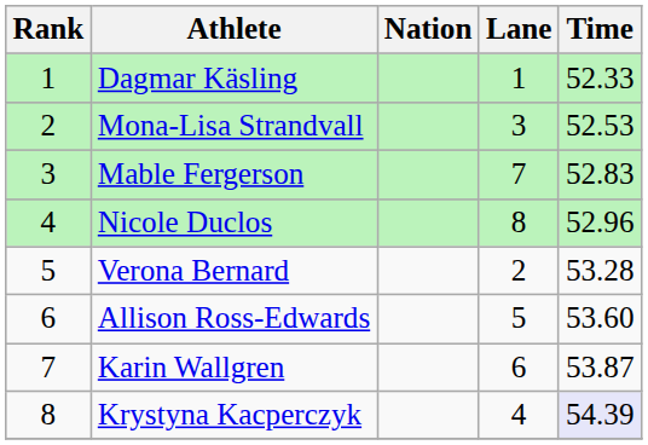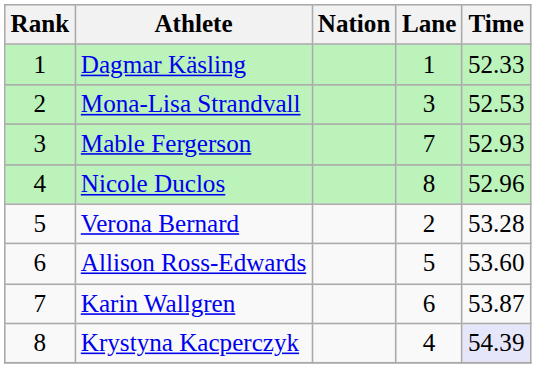 <table class="wikitable sortable" style="text-align:center">
 <tr>
 <th>Rank</th>
 <th>Athlete</th>
 <th>Nation</th>
 <th>Lane</th>
 <th>Time</th>
 </tr>
 <tr bgcolor=bbf3bb>
 <td>1</td>
 <td align=left><a href='#'>Dagmar Käsling</a></td>
 <td align=left></td>
 <td>1</td>
 <td>52.33</td>
 </tr>
 <tr bgcolor=bbf3bb>
 <td>2</td>
 <td align=left><a href='#'>Mona-Lisa Strandvall</a></td>
 <td align=left></td>
 <td>3</td>
 <td>52.53</td>
 </tr>
 <tr bgcolor=bbf3bb>
 <td>3</td>
 <td align=left><a href='#'>Mable Fergerson</a></td>
 <td align=left></td>
 <td>7</td>
-<td>52.83</td>
+<td>52.93</td>
 </tr>
 <tr bgcolor=bbf3bb>
 <td>4</td>
 <td align=left><a href='#'>Nicole Duclos</a></td>
 <td align=left></td>
 <td>8</td>
 <td>52.96</td>
 </tr>
 <tr>
 <td>5</td>
 <td align=left><a href='#'>Verona Bernard</a></td>
 <td align=left></td>
 <td>2</td>
 <td>53.28</td>
 </tr>
 <tr>
 <td>6</td>
 <td align=left><a href='#'>Allison Ross-Edwards</a></td>
 <td align=left></td>
 <td>5</td>
 <td>53.60</td>
 </tr>
 <tr>
 <td>7</td>
 <td align=left><a href='#'>Karin Wallgren</a></td>
 <td align=left></td>
 <td>6</td>
 <td>53.87</td>
 </tr>
 <tr>
 <td>8</td>
 <td align=left><a href='#'>Krystyna Kacperczyk</a></td>
 <td align=left></td>
 <td>4</td>
 <td style="background: lavender;">54.39</td>
 </tr>
 <tr>
 </tr>
 </table>
